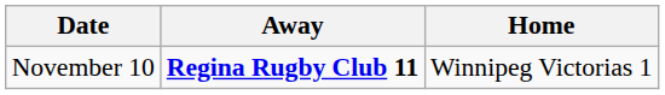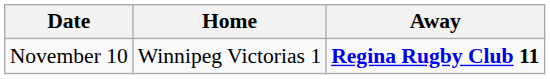 <table class="wikitable">
 <tr>
 <th>Date</th>
+<th>Home</th>
 <th>Away</th>
-<th>Home</th>
 </tr>
 <tr>
 <td>November 10</td>
+<td>Winnipeg Victorias 1</td>
 <td><strong><a href='#'>Regina Rugby Club</a> 11</strong></td>
-<td>Winnipeg Victorias 1</td>
 </tr>
 </table>
